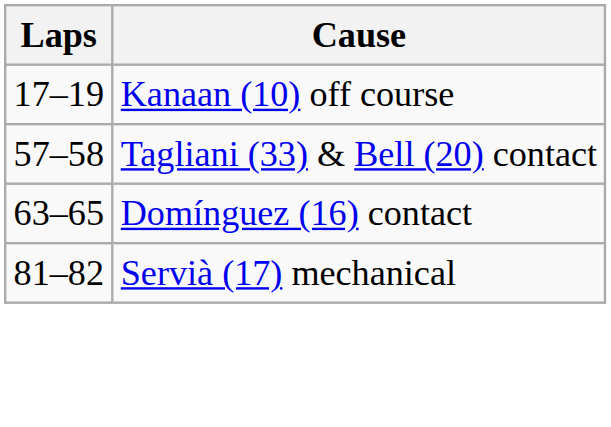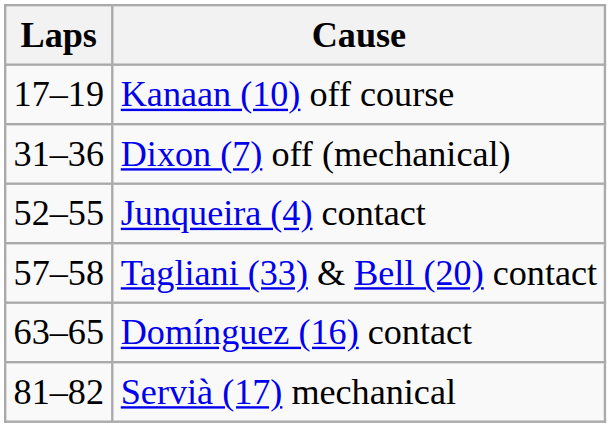 <table class="wikitable" style="font-size:95%;">
 <tr>
 <th>Laps</th>
 <th>Cause</th>
 </tr>
 <tr>
 <td>17–19</td>
 <td><a href='#'>Kanaan (10)</a> off course</td>
+</tr>
+<tr>
+<td>31–36</td>
+<td><a href='#'>Dixon (7)</a> off (mechanical)</td>
+</tr>
+<tr>
+<td>52–55</td>
+<td><a href='#'>Junqueira (4)</a> contact</td>
 </tr>
 <tr>
 <td>57–58</td>
 <td><a href='#'>Tagliani (33)</a> & <a href='#'>Bell (20)</a> contact</td>
 </tr>
 <tr>
 <td>63–65</td>
 <td><a href='#'>Domínguez (16)</a> contact</td>
 </tr>
 <tr>
 <td>81–82</td>
 <td><a href='#'>Servià (17)</a> mechanical</td>
 </tr>
 </table>
